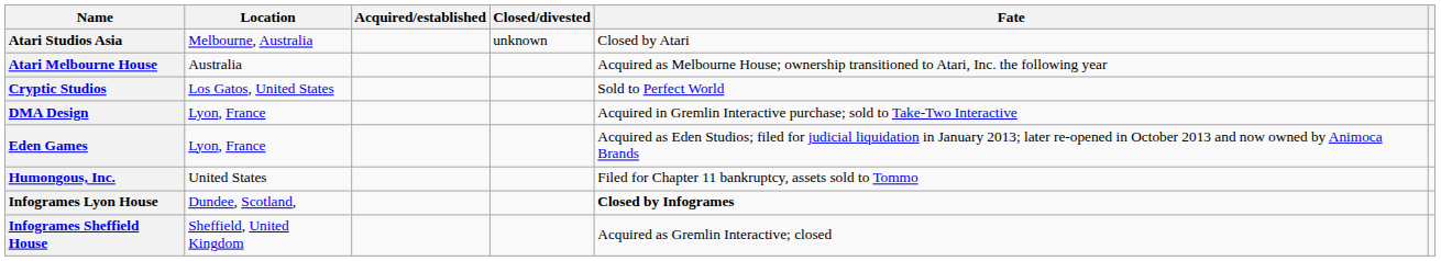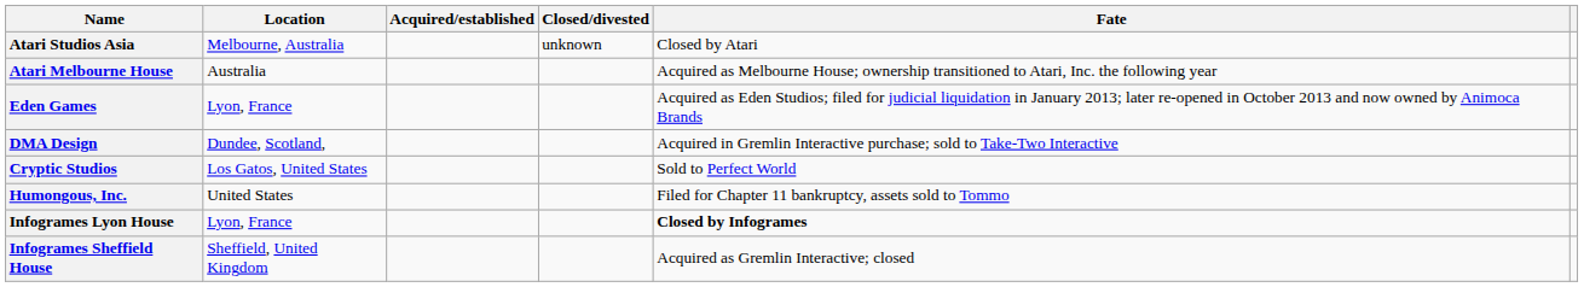 <table class="wikitable sortable" style="min-width: 75%; font-size: 80%;">
 <tr>
 <th scope="col">Name</th>
 <th scope="col">Location</th>
 <th scope="col">Acquired/established</th>
 <th scope="col">Closed/divested</th>
 <th scope="col">Fate</th>
 <th scope="col"></th>
 </tr>
 <tr>
 <th scope="row" style=text-align:left;>Atari Studios Asia</th>
 <td><a href='#'>Melbourne</a>, <a href='#'>Australia</a></td>
 <td></td>
 <td>unknown</td>
 <td>Closed by Atari</td>
 <td></td>
 </tr>
 <tr>
 <th scope="row" style=text-align:left;><a href='#'>Atari Melbourne House</a></th>
 <td>Australia</td>
 <td></td>
 <td></td>
 <td>Acquired as Melbourne House; ownership transitioned to Atari, Inc. the following year</td>
 <td></td>
 </tr>
 <tr>
-<th scope="row" style=text-align:left;><a href='#'>Cryptic Studios</a></th>
-<td><a href='#'>Los Gatos</a>, <a href='#'>United States</a></td>
+<th scope="row" style=text-align:left;><a href='#'>Eden Games</a></th>
+<td><a href='#'>Lyon</a>, <a href='#'>France</a></td>
 <td></td>
 <td></td>
-<td>Sold to <a href='#'>Perfect World</a></td>
+<td>Acquired as Eden Studios; filed for <a href='#'>judicial liquidation</a> in January 2013; later re-opened in October 2013 and now owned by <a href='#'>Animoca Brands</a></td>
 <td></td>
 </tr>
 <tr>
 <th scope="row" style=text-align:left;><a href='#'>DMA Design</a></th>
-<td><a href='#'>Lyon</a>, <a href='#'>France</a></td>
+<td><a href='#'>Dundee</a>, <a href='#'>Scotland</a>,</td>
 <td></td>
 <td></td>
 <td>Acquired in Gremlin Interactive purchase; sold to <a href='#'>Take-Two Interactive</a></td>
 <td></td>
 </tr>
 <tr>
-<th scope="row" style=text-align:left;><a href='#'>Eden Games</a></th>
-<td><a href='#'>Lyon</a>, <a href='#'>France</a></td>
+<th scope="row" style=text-align:left;><a href='#'>Cryptic Studios</a></th>
+<td><a href='#'>Los Gatos</a>, <a href='#'>United States</a></td>
 <td></td>
 <td></td>
-<td>Acquired as Eden Studios; filed for <a href='#'>judicial liquidation</a> in January 2013; later re-opened in October 2013 and now owned by <a href='#'>Animoca Brands</a></td>
+<td>Sold to <a href='#'>Perfect World</a></td>
 <td></td>
 </tr>
 <tr>
 <th scope="row" style=text-align:left;><a href='#'>Humongous, Inc.</a></th>
 <td>United States</td>
 <td></td>
 <td></td>
 <td>Filed for Chapter 11 bankruptcy, assets sold to <a href='#'>Tommo</a></td>
 <td></td>
 </tr>
 <tr>
 <th scope="row" style=text-align:left;>Infogrames Lyon House</th>
-<td><a href='#'>Dundee</a>, <a href='#'>Scotland</a>,</td>
+<td><a href='#'>Lyon</a>, <a href='#'>France</a></td>
 <td></td>
 <td></td>
 <td><strong>Closed by Infogrames</strong></td>
 <td></td>
 </tr>
 <tr>
 <th scope="row" style=text-align:left;><a href='#'>Infogrames Sheffield House</a></th>
 <td><a href='#'>Sheffield</a>, <a href='#'>United Kingdom</a></td>
 <td></td>
 <td></td>
 <td>Acquired as Gremlin Interactive; closed</td>
 <td></td>
 </tr>
 </table>
